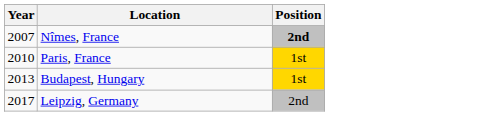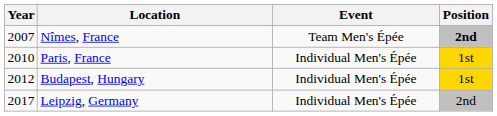 <table class="wikitable" style="text-align:center;">
 <tr>
 <th>Year</th>
 <th style="width:17em">Location</th>
+<th style="width:12em">Event</th>
 <th>Position</th>
 </tr>
 <tr>
 <td>2007</td>
 <td rowspan="1" align="left"> <a href='#'>Nîmes</a>, <a href='#'>France</a></td>
+<td>Team Men's Épée</td>
 <td bgcolor="silver"><strong>2nd</strong></td>
 </tr>
 <tr>
 <td rowspan="1">2010</td>
 <td rowspan="1" align="left"> <a href='#'>Paris</a>, <a href='#'>France</a></td>
+<td>Individual Men's Épée</td>
 <td bgcolor="gold">1st</td>
 </tr>
 <tr>
-<td>2013</td>
+<td>2012</td>
 <td rowspan="1" align="left"> <a href='#'>Budapest</a>, <a href='#'>Hungary</a></td>
+<td>Individual Men's Épée</td>
 <td bgcolor="gold">1st</td>
 </tr>
 <tr>
 <td rowspan="1">2017</td>
 <td rowspan="1" align="left"> <a href='#'>Leipzig</a>, <a href='#'>Germany</a></td>
+<td>Individual Men's Épée</td>
 <td bgcolor="silver">2nd</td>
 </tr>
 </table>
